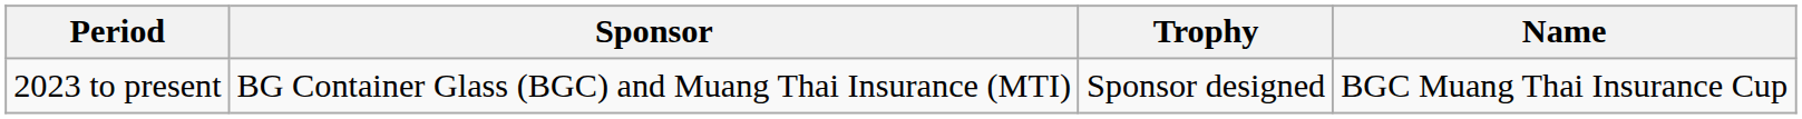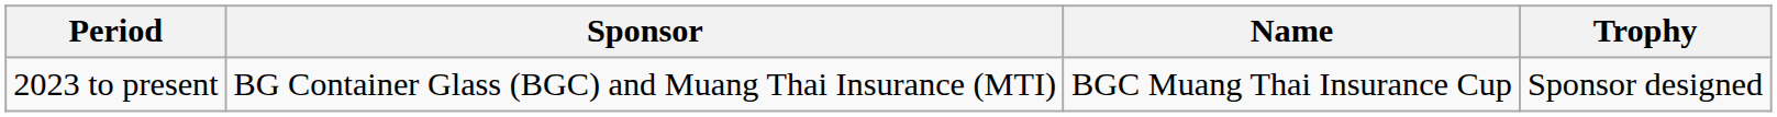 <table class="wikitable" style="text-align:center;margin-left:1em;float:left">
 <tr>
 <th>Period</th>
 <th>Sponsor</th>
+<th>Name</th>
 <th>Trophy</th>
-<th>Name</th>
 </tr>
 <tr>
 <td>2023 to present</td>
 <td>BG Container Glass (BGC) and Muang Thai Insurance (MTI)</td>
+<td>BGC Muang Thai Insurance Cup</td>
 <td>Sponsor designed</td>
-<td>BGC Muang Thai Insurance Cup</td>
 </tr>
 </table>
